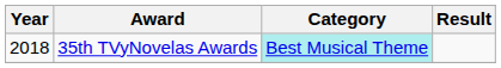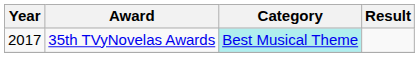 <table class="wikitable plainrowheaders">
 <tr>
 <th scope="col">Year</th>
 <th scope="col">Award</th>
 <th scope="col">Category</th>
 <th scope="col">Result</th>
 </tr>
 <tr>
-<td rowspan="1">2018</td>
+<td rowspan="1">2017</td>
 <td rowspan="1"><a href='#'>35th TVyNovelas Awards</a></td>
 <td style="background: paleturquoise;"><a href='#'>Best Musical Theme</a></td>
 <td></td>
 </tr>
 <tr>
 </tr>
 </table>
